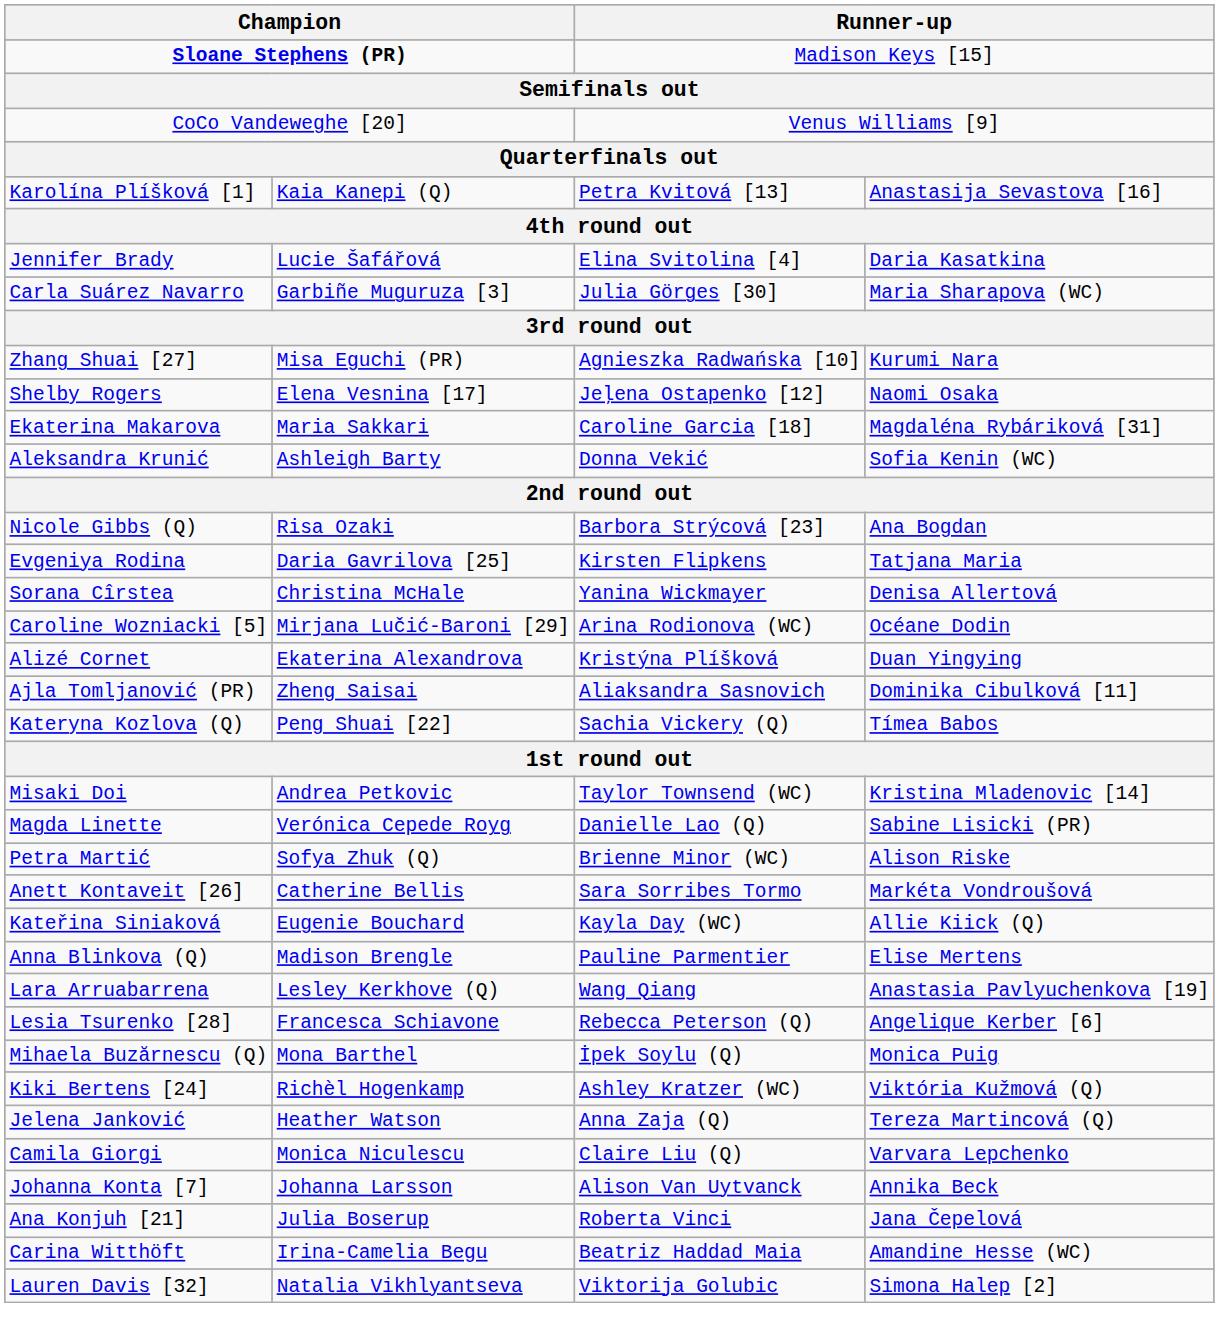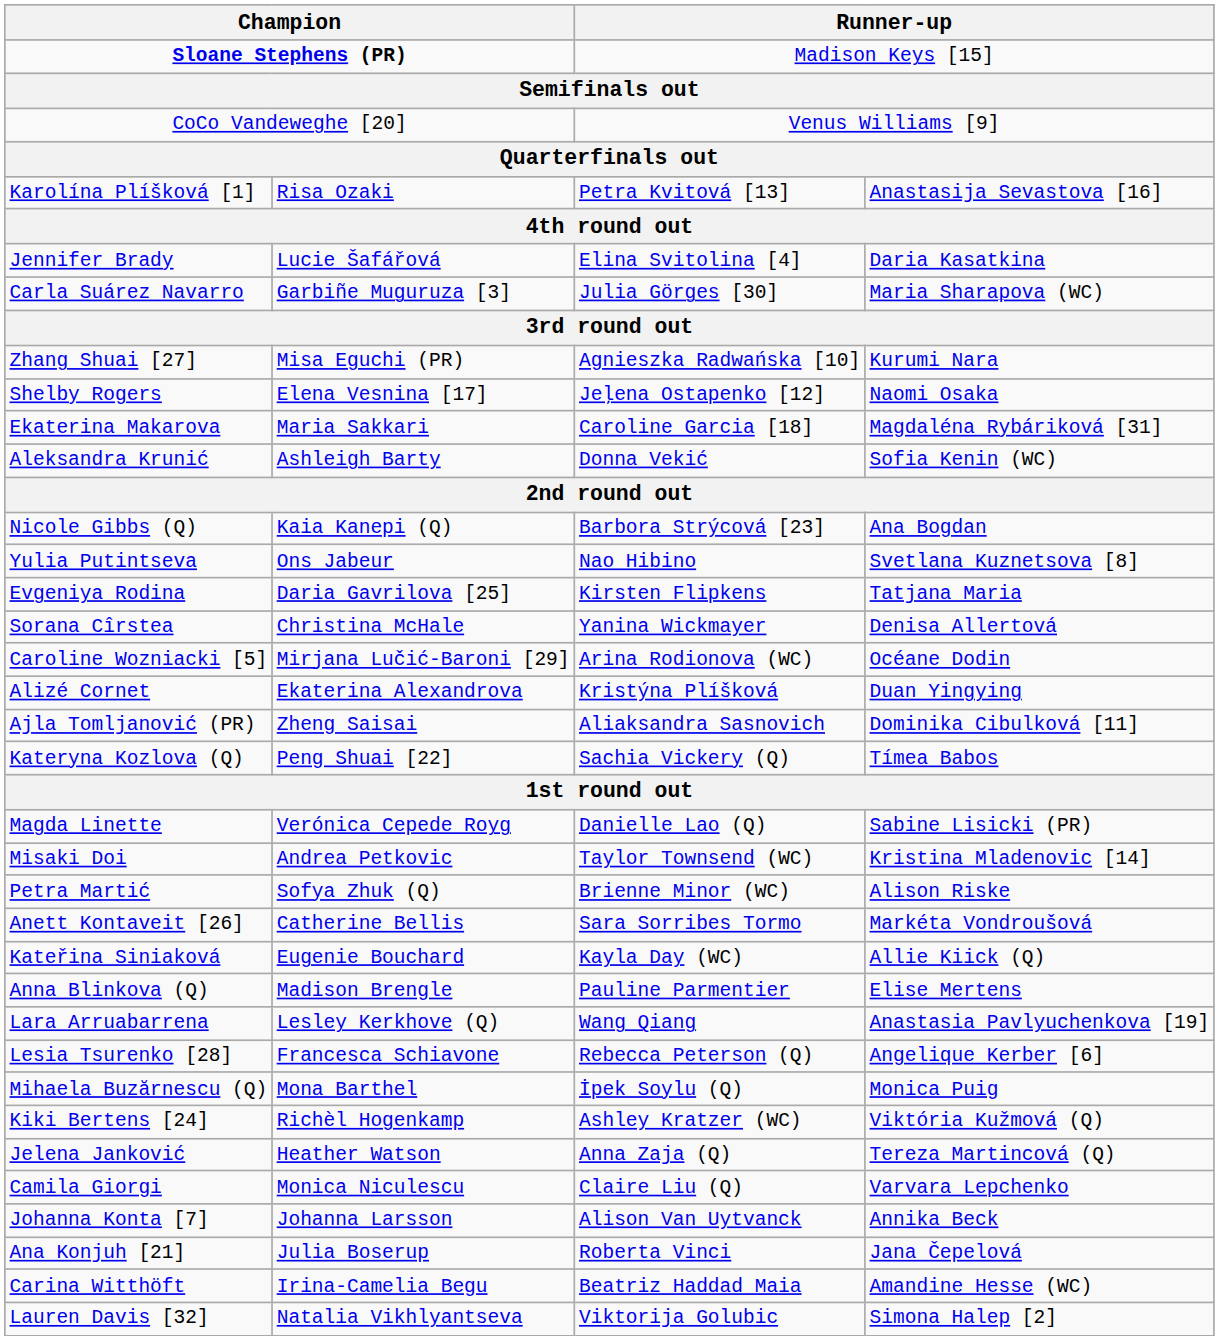 <table class="wikitable collapsible collapsed" style="font-size:90%">
 <tr style="font-size:110%">
 <th colspan="2"><strong>Champion</strong></th>
 <th colspan="2">Runner-up</th>
 </tr>
 <tr style="text-align:center;">
 <td colspan="2"> <strong><a href='#'>Sloane Stephens</a> (PR)</strong></td>
 <td colspan="2"> <a href='#'>Madison Keys</a> [15]</td>
 </tr>
 <tr style="font-size:110%">
 <th colspan="4">Semifinals out</th>
 </tr>
 <tr style="text-align:center;">
 <td colspan="2"> <a href='#'>CoCo Vandeweghe</a> [20]</td>
 <td colspan="2"> <a href='#'>Venus Williams</a> [9]</td>
 </tr>
 <tr style="font-size:110%">
 <th colspan="4">Quarterfinals out</th>
 </tr>
 <tr>
 <td> <a href='#'>Karolína Plíšková</a> [1]</td>
-<td> <a href='#'>Kaia Kanepi</a> (Q)</td>
+<td> <a href='#'>Risa Ozaki</a></td>
 <td> <a href='#'>Petra Kvitová</a> [13]</td>
 <td> <a href='#'>Anastasija Sevastova</a> [16]</td>
 </tr>
 <tr style="font-size:110%">
 <th colspan="4">4th round out</th>
 </tr>
 <tr>
 <td> <a href='#'>Jennifer Brady</a></td>
 <td> <a href='#'>Lucie Šafářová</a></td>
 <td> <a href='#'>Elina Svitolina</a> [4]</td>
 <td> <a href='#'>Daria Kasatkina</a></td>
 </tr>
 <tr>
 <td> <a href='#'>Carla Suárez Navarro</a></td>
 <td> <a href='#'>Garbiñe Muguruza</a> [3]</td>
 <td> <a href='#'>Julia Görges</a> [30]</td>
 <td> <a href='#'>Maria Sharapova</a> (WC)</td>
 </tr>
 <tr style="font-size:110%">
 <th colspan="4">3rd round out</th>
 </tr>
 <tr>
 <td> <a href='#'>Zhang Shuai</a> [27]</td>
 <td> <a href='#'>Misa Eguchi</a> (PR)</td>
 <td> <a href='#'>Agnieszka Radwańska</a> [10]</td>
 <td> <a href='#'>Kurumi Nara</a></td>
 </tr>
 <tr>
 <td> <a href='#'>Shelby Rogers</a></td>
 <td> <a href='#'>Elena Vesnina</a> [17]</td>
 <td> <a href='#'>Jeļena Ostapenko</a> [12]</td>
 <td> <a href='#'>Naomi Osaka</a></td>
 </tr>
 <tr>
 <td> <a href='#'>Ekaterina Makarova</a></td>
 <td> <a href='#'>Maria Sakkari</a></td>
 <td> <a href='#'>Caroline Garcia</a> [18]</td>
 <td> <a href='#'>Magdaléna Rybáriková</a> [31]</td>
 </tr>
 <tr>
 <td> <a href='#'>Aleksandra Krunić</a></td>
 <td> <a href='#'>Ashleigh Barty</a></td>
 <td> <a href='#'>Donna Vekić</a></td>
 <td> <a href='#'>Sofia Kenin</a> (WC)</td>
 </tr>
 <tr style="font-size:110%">
 <th colspan="4">2nd round out</th>
 </tr>
 <tr>
 <td> <a href='#'>Nicole Gibbs</a> (Q)</td>
-<td> <a href='#'>Risa Ozaki</a></td>
+<td> <a href='#'>Kaia Kanepi</a> (Q)</td>
 <td> <a href='#'>Barbora Strýcová</a> [23]</td>
 <td> <a href='#'>Ana Bogdan</a></td>
+</tr>
+<tr>
+<td> <a href='#'>Yulia Putintseva</a></td>
+<td> <a href='#'>Ons Jabeur</a></td>
+<td> <a href='#'>Nao Hibino</a></td>
+<td> <a href='#'>Svetlana Kuznetsova</a> [8]</td>
 </tr>
 <tr>
 <td> <a href='#'>Evgeniya Rodina</a></td>
 <td> <a href='#'>Daria Gavrilova</a> [25]</td>
 <td> <a href='#'>Kirsten Flipkens</a></td>
 <td> <a href='#'>Tatjana Maria</a></td>
 </tr>
 <tr>
 <td> <a href='#'>Sorana Cîrstea</a></td>
 <td> <a href='#'>Christina McHale</a></td>
 <td> <a href='#'>Yanina Wickmayer</a></td>
 <td> <a href='#'>Denisa Allertová</a></td>
 </tr>
 <tr>
 <td> <a href='#'>Caroline Wozniacki</a> [5]</td>
 <td> <a href='#'>Mirjana Lučić-Baroni</a> [29]</td>
 <td> <a href='#'>Arina Rodionova</a> (WC)</td>
 <td> <a href='#'>Océane Dodin</a></td>
 </tr>
 <tr>
 <td> <a href='#'>Alizé Cornet</a></td>
 <td> <a href='#'>Ekaterina Alexandrova</a></td>
 <td> <a href='#'>Kristýna Plíšková</a></td>
 <td> <a href='#'>Duan Yingying</a></td>
 </tr>
 <tr>
 <td> <a href='#'>Ajla Tomljanović</a> (PR)</td>
 <td> <a href='#'>Zheng Saisai</a></td>
 <td> <a href='#'>Aliaksandra Sasnovich</a></td>
 <td> <a href='#'>Dominika Cibulková</a> [11]</td>
 </tr>
 <tr>
 <td> <a href='#'>Kateryna Kozlova</a> (Q)</td>
 <td> <a href='#'>Peng Shuai</a> [22]</td>
 <td> <a href='#'>Sachia Vickery</a> (Q)</td>
 <td> <a href='#'>Tímea Babos</a></td>
 </tr>
 <tr style="font-size:110%">
 <th colspan="4">1st round out</th>
 </tr>
 <tr>
+<td> <a href='#'>Magda Linette</a></td>
+<td> <a href='#'>Verónica Cepede Royg</a></td>
+<td> <a href='#'>Danielle Lao</a> (Q)</td>
+<td> <a href='#'>Sabine Lisicki</a> (PR)</td>
+</tr>
+<tr>
 <td> <a href='#'>Misaki Doi</a></td>
 <td> <a href='#'>Andrea Petkovic</a></td>
 <td> <a href='#'>Taylor Townsend</a> (WC)</td>
 <td> <a href='#'>Kristina Mladenovic</a> [14]</td>
-</tr>
-<tr>
-<td> <a href='#'>Magda Linette</a></td>
-<td> <a href='#'>Verónica Cepede Royg</a></td>
-<td> <a href='#'>Danielle Lao</a> (Q)</td>
-<td> <a href='#'>Sabine Lisicki</a> (PR)</td>
 </tr>
 <tr>
 <td> <a href='#'>Petra Martić</a></td>
 <td> <a href='#'>Sofya Zhuk</a> (Q)</td>
 <td> <a href='#'>Brienne Minor</a> (WC)</td>
 <td> <a href='#'>Alison Riske</a></td>
 </tr>
 <tr>
 <td> <a href='#'>Anett Kontaveit</a> [26]</td>
 <td> <a href='#'>Catherine Bellis</a></td>
 <td> <a href='#'>Sara Sorribes Tormo</a></td>
 <td> <a href='#'>Markéta Vondroušová</a></td>
 </tr>
 <tr>
 <td> <a href='#'>Kateřina Siniaková</a></td>
 <td> <a href='#'>Eugenie Bouchard</a></td>
 <td> <a href='#'>Kayla Day</a> (WC)</td>
 <td> <a href='#'>Allie Kiick</a> (Q)</td>
 </tr>
 <tr>
 <td> <a href='#'>Anna Blinkova</a> (Q)</td>
 <td> <a href='#'>Madison Brengle</a></td>
 <td> <a href='#'>Pauline Parmentier</a></td>
 <td> <a href='#'>Elise Mertens</a></td>
 </tr>
 <tr>
 <td> <a href='#'>Lara Arruabarrena</a></td>
 <td> <a href='#'>Lesley Kerkhove</a> (Q)</td>
 <td> <a href='#'>Wang Qiang</a></td>
 <td> <a href='#'>Anastasia Pavlyuchenkova</a> [19]</td>
 </tr>
 <tr>
 <td> <a href='#'>Lesia Tsurenko</a> [28]</td>
 <td> <a href='#'>Francesca Schiavone</a></td>
 <td> <a href='#'>Rebecca Peterson</a> (Q)</td>
 <td> <a href='#'>Angelique Kerber</a> [6]</td>
 </tr>
 <tr>
 <td> <a href='#'>Mihaela Buzărnescu</a> (Q)</td>
 <td> <a href='#'>Mona Barthel</a></td>
 <td> <a href='#'>İpek Soylu</a> (Q)</td>
 <td> <a href='#'>Monica Puig</a></td>
 </tr>
 <tr>
 <td> <a href='#'>Kiki Bertens</a> [24]</td>
 <td> <a href='#'>Richèl Hogenkamp</a></td>
 <td> <a href='#'>Ashley Kratzer</a> (WC)</td>
 <td> <a href='#'>Viktória Kužmová</a> (Q)</td>
 </tr>
 <tr>
 <td> <a href='#'>Jelena Janković</a></td>
 <td> <a href='#'>Heather Watson</a></td>
 <td> <a href='#'>Anna Zaja</a> (Q)</td>
 <td> <a href='#'>Tereza Martincová</a> (Q)</td>
 </tr>
 <tr>
 <td> <a href='#'>Camila Giorgi</a></td>
 <td> <a href='#'>Monica Niculescu</a></td>
 <td> <a href='#'>Claire Liu</a> (Q)</td>
 <td> <a href='#'>Varvara Lepchenko</a></td>
 </tr>
 <tr>
 <td> <a href='#'>Johanna Konta</a> [7]</td>
 <td> <a href='#'>Johanna Larsson</a></td>
 <td> <a href='#'>Alison Van Uytvanck</a></td>
 <td> <a href='#'>Annika Beck</a></td>
 </tr>
 <tr>
 <td> <a href='#'>Ana Konjuh</a> [21]</td>
 <td> <a href='#'>Julia Boserup</a></td>
 <td> <a href='#'>Roberta Vinci</a></td>
 <td> <a href='#'>Jana Čepelová</a></td>
 </tr>
 <tr>
 <td> <a href='#'>Carina Witthöft</a></td>
 <td> <a href='#'>Irina-Camelia Begu</a></td>
 <td> <a href='#'>Beatriz Haddad Maia</a></td>
 <td> <a href='#'>Amandine Hesse</a> (WC)</td>
 </tr>
 <tr>
 <td> <a href='#'>Lauren Davis</a> [32]</td>
 <td> <a href='#'>Natalia Vikhlyantseva</a></td>
 <td> <a href='#'>Viktorija Golubic</a></td>
 <td> <a href='#'>Simona Halep</a> [2]</td>
 </tr>
 </table>
